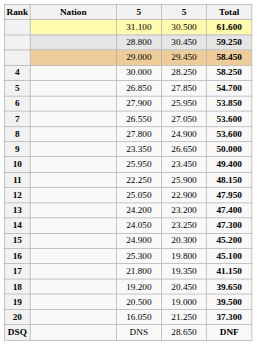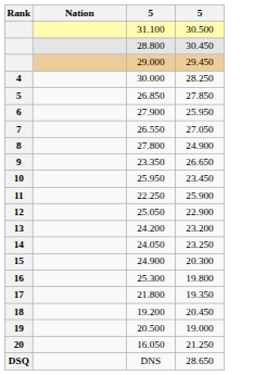 <table class="wikitable sortable" style="text-align:center; font-size:85%">
 <tr>
 <th scope="col" style="width:20px;">Rank</th>
 <th scope="col" style="width:120px;">Nation</th>
 <th scope="col" style="width:60px;">5 </th>
 <th scope="col" style="width:60px;">5 </th>
-<th scope="col" style="width:60px;">Total</th>
 </tr>
 <tr bgcolor="fffcaf">
 <th scope="row"></th>
 <td align="left"></td>
 <td>31.100</td>
 <td>30.500</td>
-<td><strong>61.600</strong></td>
 </tr>
 <tr bgcolor="e5e5e5">
 <th scope="row"></th>
 <td align="left"></td>
 <td>28.800</td>
 <td>30.450</td>
-<td><strong>59.250</strong></td>
 </tr>
 <tr bgcolor="eecc99">
 <th scope="row"></th>
 <td align="left"></td>
 <td>29.000</td>
 <td>29.450</td>
-<td><strong>58.450</strong></td>
 </tr>
 <tr>
 <th scope="row">4</th>
 <td align="left"></td>
 <td>30.000</td>
 <td>28.250</td>
-<td><strong>58.250</strong></td>
 </tr>
 <tr>
 <th scope="row">5</th>
 <td align="left"></td>
 <td>26.850</td>
 <td>27.850</td>
-<td><strong>54.700</strong></td>
 </tr>
 <tr>
 <th scope="row">6</th>
 <td align="left"></td>
 <td>27.900</td>
 <td>25.950</td>
-<td><strong>53.850</strong></td>
 </tr>
 <tr>
 <th scope="row">7</th>
 <td align="left"></td>
 <td>26.550</td>
 <td>27.050</td>
-<td><strong>53.600</strong></td>
 </tr>
 <tr>
 <th scope="row">8</th>
 <td align="left"></td>
 <td>27.800</td>
 <td>24.900</td>
-<td><strong>53.600</strong></td>
 </tr>
 <tr>
 <th scope="row">9</th>
 <td align="left"></td>
 <td>23.350</td>
 <td>26.650</td>
-<td><strong>50.000</strong></td>
 </tr>
 <tr>
 <th scope="row">10</th>
 <td align="left"></td>
 <td>25.950</td>
 <td>23.450</td>
-<td><strong>49.400</strong></td>
 </tr>
 <tr>
 <th scope="row">11</th>
 <td align="left"></td>
 <td>22.250</td>
 <td>25.900</td>
-<td><strong>48.150</strong></td>
 </tr>
 <tr>
 <th scope="row">12</th>
 <td align="left"></td>
 <td>25.050</td>
 <td>22.900</td>
-<td><strong>47.950</strong></td>
 </tr>
 <tr>
 <th scope="row">13</th>
 <td align="left"></td>
 <td>24.200</td>
 <td>23.200</td>
-<td><strong>47.400</strong></td>
 </tr>
 <tr>
 <th scope="row">14</th>
 <td align="left"></td>
 <td>24.050</td>
 <td>23.250</td>
-<td><strong>47.300</strong></td>
 </tr>
 <tr>
 <th scope="row">15</th>
 <td align="left"></td>
 <td>24.900</td>
 <td>20.300</td>
-<td><strong>45.200</strong></td>
 </tr>
 <tr>
 <th scope="row">16</th>
 <td align="left"></td>
 <td>25.300</td>
 <td>19.800</td>
-<td><strong>45.100</strong></td>
 </tr>
 <tr>
 <th scope="row">17</th>
 <td align="left"></td>
 <td>21.800</td>
 <td>19.350</td>
-<td><strong>41.150</strong></td>
 </tr>
 <tr>
 <th scope="row">18</th>
 <td align="left"></td>
 <td>19.200</td>
 <td>20.450</td>
-<td><strong>39.650</strong></td>
 </tr>
 <tr>
 <th scope="row">19</th>
 <td align="left"></td>
 <td>20.500</td>
 <td>19.000</td>
-<td><strong>39.500</strong></td>
 </tr>
 <tr>
 <th scope="row">20</th>
 <td align="left"></td>
 <td>16.050</td>
 <td>21.250</td>
-<td><strong>37.300</strong></td>
 </tr>
 <tr>
 <th scope="row">DSQ</th>
 <td align="left"></td>
 <td>DNS</td>
 <td>28.650</td>
-<td><strong>DNF</strong></td>
 </tr>
 </table>
